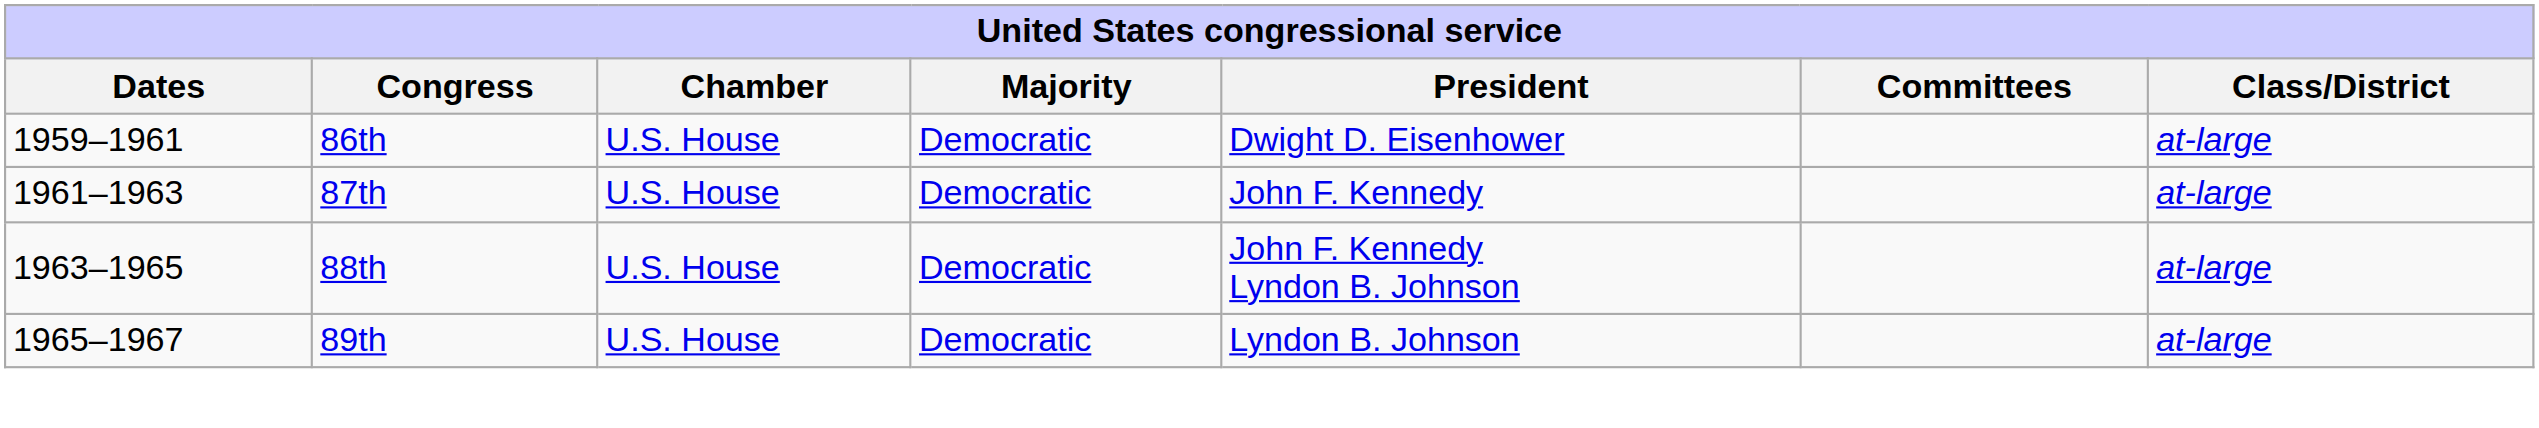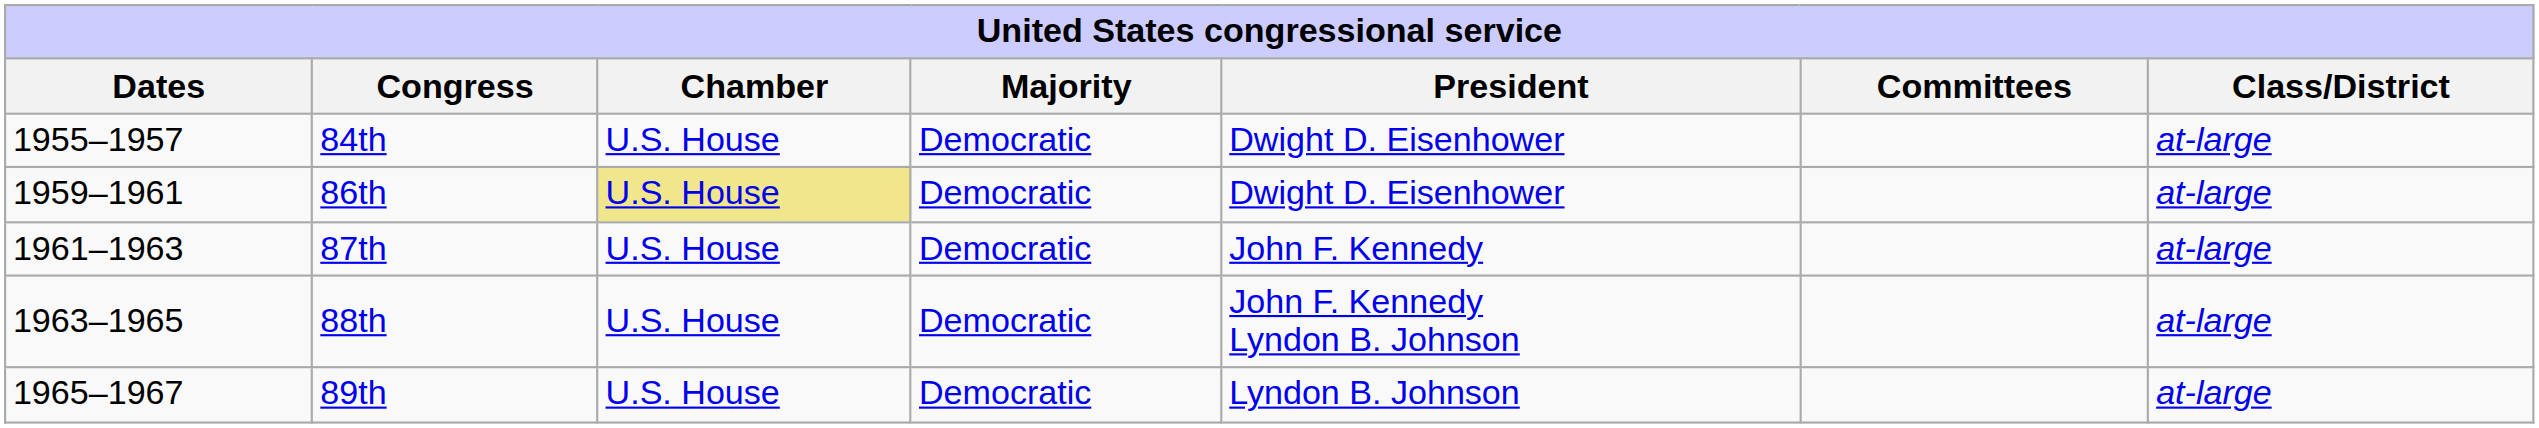 <table class=wikitable style="width: 94%" style="text-align: center;" align="center">
 <tr bgcolor=#cccccc>
 <th colspan=7 style="background: #ccccff;">United States congressional service</th>
 </tr>
 <tr>
 <th><strong>Dates</strong></th>
 <th><strong>Congress</strong></th>
 <th><strong>Chamber</strong></th>
 <th><strong>Majority</strong></th>
 <th><strong>President</strong></th>
 <th><strong>Committees</strong></th>
 <th><strong>Class/District</strong></th>
 </tr>
 <tr>
+<td>1955–1957</td>
+<td><a href='#'>84th</a></td>
+<td><a href='#'>U.S. House</a></td>
+<td><a href='#'>Democratic</a></td>
+<td><a href='#'>Dwight D. Eisenhower</a></td>
+<td></td>
+<td><a href='#'><em>at-large</em></a></td>
+</tr>
+<tr>
 <td>1959–1961</td>
 <td><a href='#'>86th</a></td>
-<td><a href='#'>U.S. House</a></td>
+<td style="background: khaki;"><a href='#'>U.S. House</a></td>
 <td><a href='#'>Democratic</a></td>
 <td><a href='#'>Dwight D. Eisenhower</a></td>
 <td></td>
 <td><a href='#'><em>at-large</em></a></td>
 </tr>
 <tr>
 <td>1961–1963</td>
 <td><a href='#'>87th</a></td>
 <td><a href='#'>U.S. House</a></td>
 <td><a href='#'>Democratic</a></td>
 <td><a href='#'>John F. Kennedy</a></td>
 <td></td>
 <td><a href='#'><em>at-large</em></a></td>
 </tr>
 <tr>
 <td>1963–1965</td>
 <td><a href='#'>88th</a></td>
 <td><a href='#'>U.S. House</a></td>
 <td><a href='#'>Democratic</a></td>
 <td><a href='#'>John F. Kennedy</a><br><a href='#'>Lyndon B. Johnson</a></td>
 <td></td>
 <td><a href='#'><em>at-large</em></a></td>
 </tr>
 <tr>
 <td>1965–1967</td>
 <td><a href='#'>89th</a></td>
 <td><a href='#'>U.S. House</a></td>
 <td><a href='#'>Democratic</a></td>
 <td><a href='#'>Lyndon B. Johnson</a></td>
 <td></td>
 <td><a href='#'><em>at-large</em></a></td>
 </tr>
 </table>
